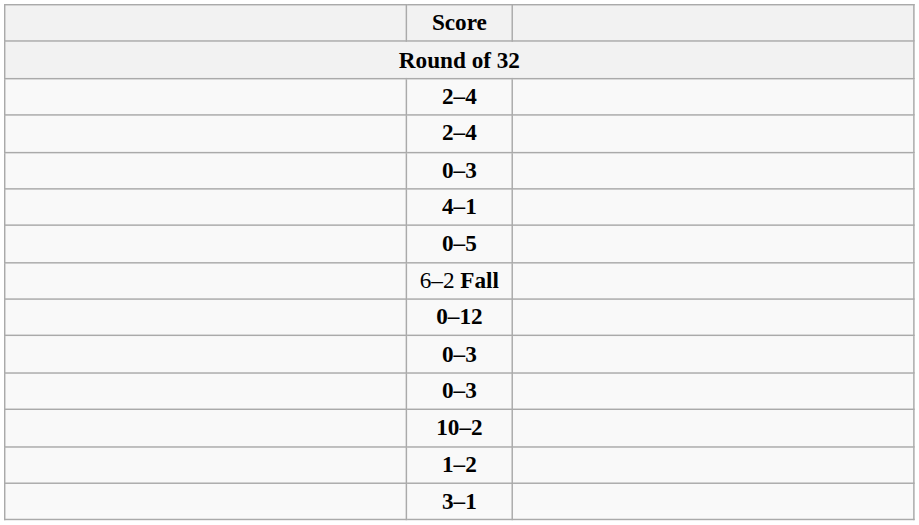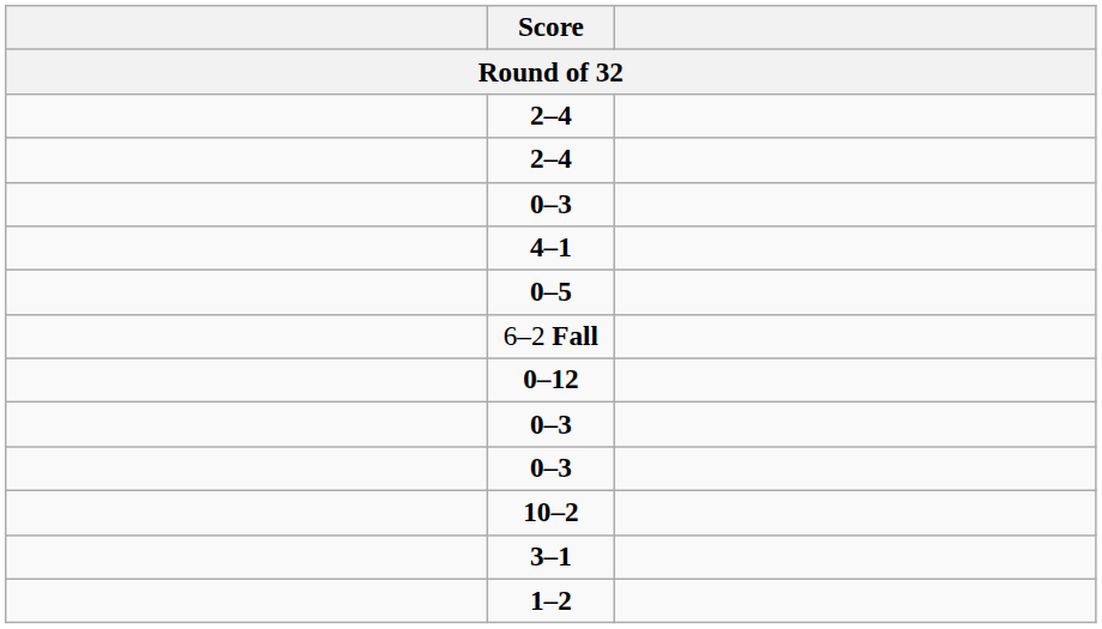 <table class="wikitable" style="text-align: left;">
 <tr>
 <th align="right" width="270"></th>
 <th width="65">Score</th>
 <th align="left" width="270"></th>
 </tr>
 <tr>
 <th colspan="3">Round of 32</th>
 </tr>
 <tr>
 <td></td>
 <td align=center><strong>2–4</strong></td>
 <td><strong></strong></td>
 </tr>
 <tr>
 <td></td>
 <td align=center><strong>2–4</strong></td>
 <td><strong></strong></td>
 </tr>
 <tr>
 <td></td>
 <td align=center><strong>0–3</strong></td>
 <td><strong></strong></td>
 </tr>
 <tr>
 <td><strong></strong></td>
 <td align=center><strong>4–1</strong></td>
 <td></td>
 </tr>
 <tr>
 <td></td>
 <td align=center><strong>0–5</strong></td>
 <td><strong></strong></td>
 </tr>
 <tr>
 <td><strong></strong></td>
 <td align=center>6–2 <strong>Fall</strong></td>
 <td></td>
 </tr>
 <tr>
 <td></td>
 <td align=center><strong>0–12</strong></td>
 <td><strong></strong></td>
 </tr>
 <tr>
 <td></td>
 <td align=center><strong>0–3</strong></td>
 <td><strong></strong></td>
 </tr>
 <tr>
 <td></td>
 <td align=center><strong>0–3</strong></td>
 <td><strong></strong></td>
 </tr>
 <tr>
 <td><strong></strong></td>
 <td align=center><strong>10–2</strong></td>
 <td></td>
 </tr>
 <tr>
+<td><strong></strong></td>
+<td align=center><strong>3–1</strong></td>
+<td></td>
+</tr>
+<tr>
 <td></td>
 <td align=center><strong>1–2</strong></td>
 <td><strong></strong></td>
 </tr>
-<tr>
-<td><strong></strong></td>
-<td align=center><strong>3–1</strong></td>
-<td></td>
-</tr>
 </table>
